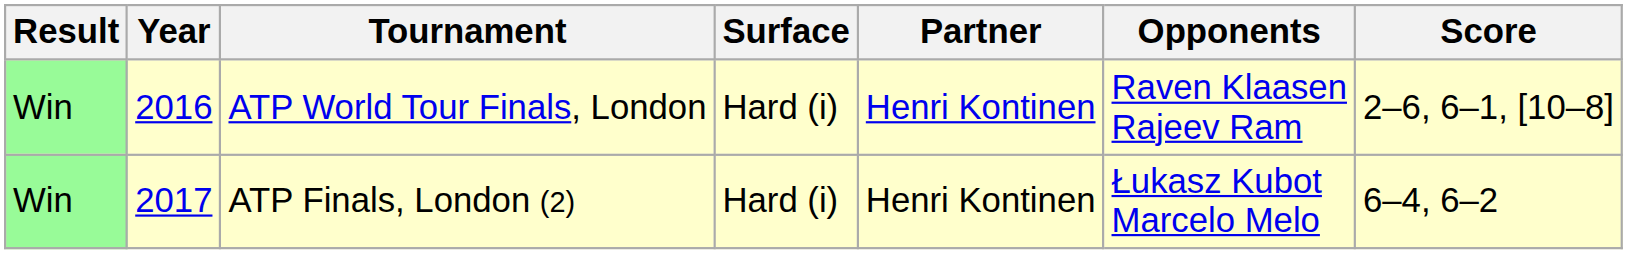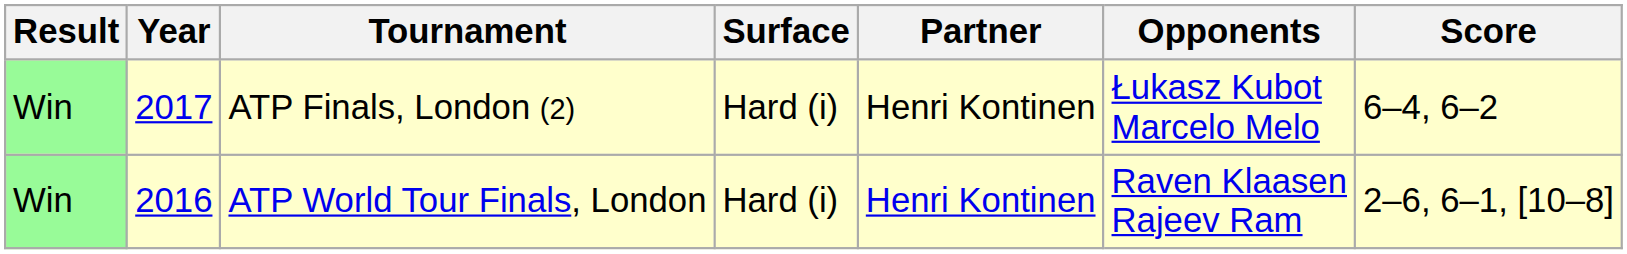 <table class="sortable wikitable">
 <tr>
 <th>Result</th>
 <th>Year</th>
 <th>Tournament</th>
 <th>Surface</th>
 <th>Partner</th>
 <th>Opponents</th>
 <th class="unsortable">Score</th>
 </tr>
 <tr style="background:#FFFFCC;">
 <td bgcolor=98FB98>Win</td>
+<td><a href='#'>2017</a></td>
+<td>ATP Finals, London <small>(2)</small></td>
+<td>Hard (i)</td>
+<td> Henri Kontinen</td>
+<td> <a href='#'>Łukasz Kubot</a><br> <a href='#'>Marcelo Melo</a></td>
+<td>6–4, 6–2</td>
+</tr>
+<tr style="background:#FFFFCC;">
+<td bgcolor=98FB98>Win</td>
 <td><a href='#'>2016</a></td>
 <td><a href='#'>ATP World Tour Finals</a>, London</td>
 <td>Hard (i)</td>
 <td> <a href='#'>Henri Kontinen</a></td>
 <td> <a href='#'>Raven Klaasen</a><br> <a href='#'>Rajeev Ram</a></td>
 <td>2–6, 6–1, [10–8]</td>
 </tr>
-<tr style="background:#FFFFCC;">
-<td bgcolor=98FB98>Win</td>
-<td><a href='#'>2017</a></td>
-<td>ATP Finals, London <small>(2)</small></td>
-<td>Hard (i)</td>
-<td> Henri Kontinen</td>
-<td> <a href='#'>Łukasz Kubot</a><br> <a href='#'>Marcelo Melo</a></td>
-<td>6–4, 6–2</td>
-</tr>
 </table>
